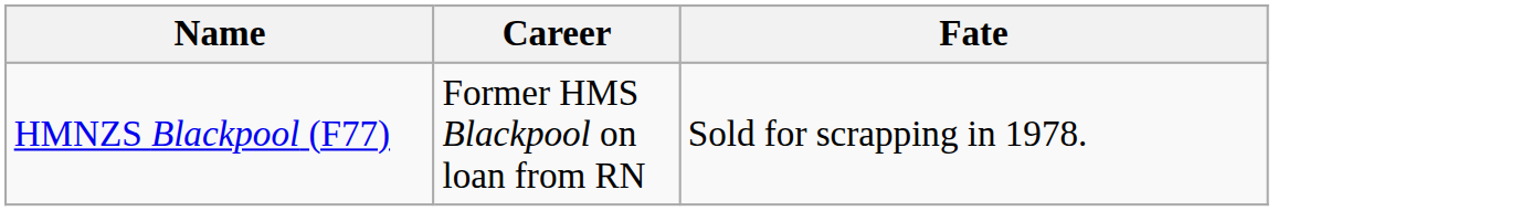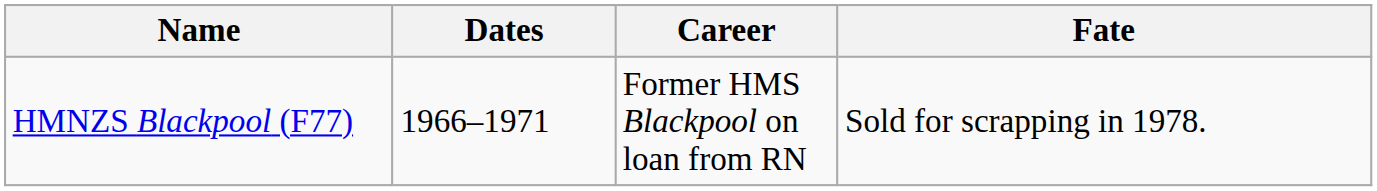 <table class="wikitable">
 <tr>
 <th width="180">Name</th>
+<th width="100">Dates</th>
 <th width="100">Career</th>
 <th width="250">Fate</th>
 </tr>
 <tr>
 <td><a href='#'>HMNZS <em>Blackpool</em> (F77)</a></td>
+<td>1966–1971</td>
 <td>Former HMS <em>Blackpool</em> on loan from RN</td>
 <td>Sold for scrapping in 1978.</td>
 </tr>
 </table>
